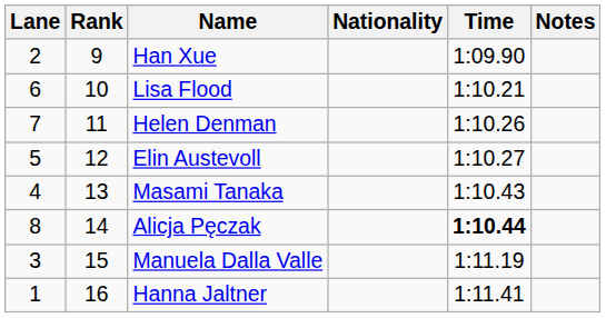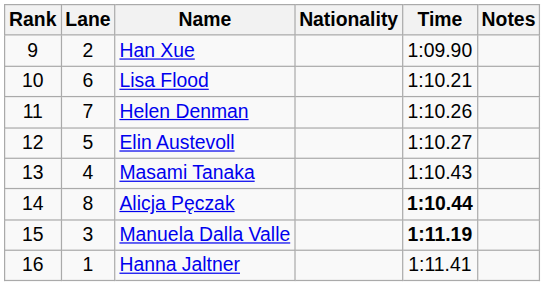 <table class="wikitable sortable" style="text-align:center">
 <tr>
+<th>Rank</th>
 <th>Lane</th>
-<th>Rank</th>
 <th>Name</th>
 <th>Nationality</th>
 <th>Time</th>
 <th>Notes</th>
 </tr>
 <tr>
+<td>9</td>
 <td>2</td>
-<td>9</td>
 <td align=left><a href='#'>Han Xue</a></td>
 <td align=left></td>
 <td>1:09.90</td>
 <td></td>
 </tr>
 <tr>
+<td>10</td>
 <td>6</td>
-<td>10</td>
 <td align=left><a href='#'>Lisa Flood</a></td>
 <td align=left></td>
 <td>1:10.21</td>
 <td></td>
 </tr>
 <tr>
+<td>11</td>
 <td>7</td>
-<td>11</td>
 <td align=left><a href='#'>Helen Denman</a></td>
 <td align=left></td>
 <td>1:10.26</td>
 <td></td>
 </tr>
 <tr>
+<td>12</td>
 <td>5</td>
-<td>12</td>
 <td align=left><a href='#'>Elin Austevoll</a></td>
 <td align=left></td>
 <td>1:10.27</td>
 <td></td>
 </tr>
 <tr>
+<td>13</td>
 <td>4</td>
-<td>13</td>
 <td align=left><a href='#'>Masami Tanaka</a></td>
 <td align=left></td>
 <td>1:10.43</td>
 <td></td>
 </tr>
 <tr>
+<td>14</td>
 <td>8</td>
-<td>14</td>
 <td align=left><a href='#'>Alicja Pęczak</a></td>
 <td align=left></td>
 <td><strong>1:10.44</strong></td>
 <td></td>
 </tr>
 <tr>
+<td>15</td>
 <td>3</td>
-<td>15</td>
 <td align=left><a href='#'>Manuela Dalla Valle</a></td>
 <td align=left></td>
-<td>1:11.19</td>
+<td><strong>1:11.19</strong></td>
 <td></td>
 </tr>
 <tr>
+<td>16</td>
 <td>1</td>
-<td>16</td>
 <td align=left><a href='#'>Hanna Jaltner</a></td>
 <td align=left></td>
 <td>1:11.41</td>
 <td></td>
 </tr>
 </table>
